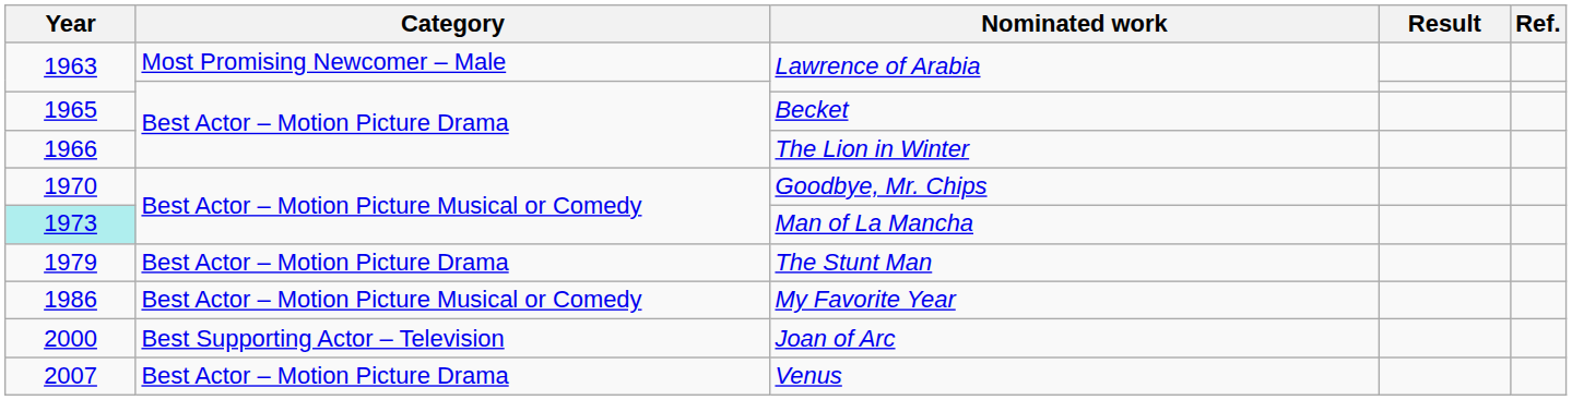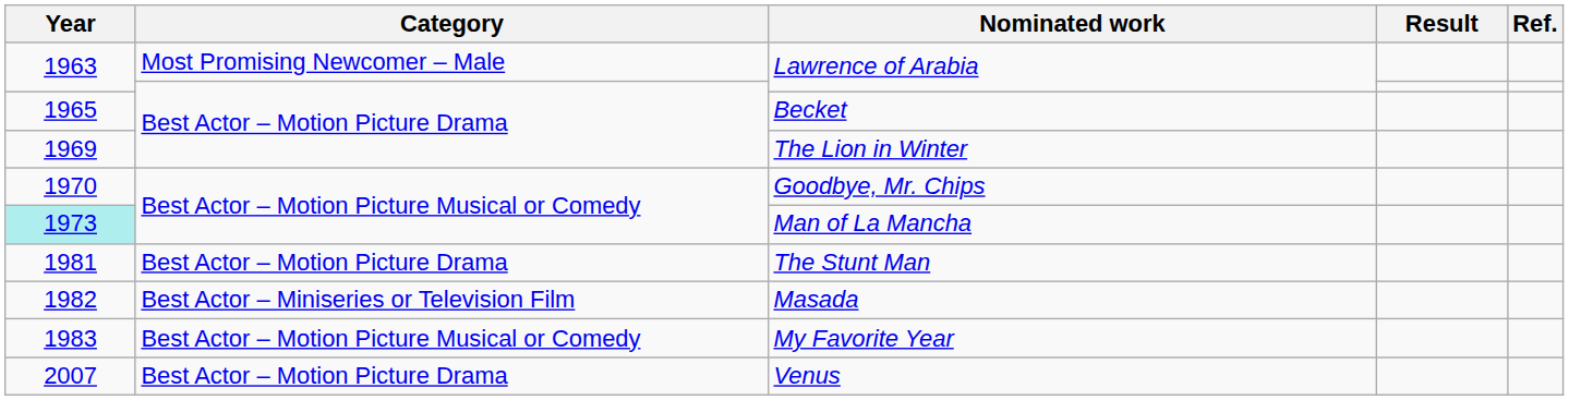 <table class=wikitable>
 <tr>
 <th scope="col" style="width:5em;">Year</th>
 <th scope="col" style="width:26em;">Category</th>
 <th scope="col" style="width:25em;">Nominated work</th>
 <th scope="col" style="width:5em;">Result</th>
 <th>Ref.</th>
 </tr>
 <tr>
 <td style="text-align:center;", rowspan="2"><a href='#'>1963</a></td>
 <td><a href='#'>Most Promising Newcomer – Male</a></td>
 <td rowspan="2"><em><a href='#'>Lawrence of Arabia</a></em></td>
 <td></td>
 <td style="text-align:center;"></td>
 </tr>
 <tr>
 <td rowspan="3"><a href='#'>Best Actor – Motion Picture Drama</a></td>
 <td></td>
 <td style="text-align:center;"></td>
 </tr>
 <tr>
 <td style="text-align:center;"><a href='#'>1965</a></td>
 <td><em><a href='#'>Becket</a></em></td>
 <td></td>
 <td style="text-align:center;"></td>
 </tr>
 <tr>
-<td style="text-align:center;"><a href='#'>1966</a></td>
+<td style="text-align:center;"><a href='#'>1969</a></td>
 <td><em><a href='#'>The Lion in Winter</a></em></td>
 <td></td>
 <td style="text-align:center;"></td>
 </tr>
 <tr>
 <td style="text-align:center;"><a href='#'>1970</a></td>
 <td rowspan="2"><a href='#'>Best Actor – Motion Picture Musical or Comedy</a></td>
 <td><em><a href='#'>Goodbye, Mr. Chips</a></em></td>
 <td></td>
 <td style="text-align:center;"></td>
 </tr>
 <tr>
 <td style="background: paleturquoise; text-align:center;"><a href='#'>1973</a></td>
 <td><em><a href='#'>Man of La Mancha</a></em></td>
 <td></td>
 <td style="text-align:center;"></td>
 </tr>
 <tr>
-<td style="text-align:center;"><a href='#'>1979</a></td>
+<td style="text-align:center;"><a href='#'>1981</a></td>
 <td><a href='#'>Best Actor – Motion Picture Drama</a></td>
 <td><em><a href='#'>The Stunt Man</a></em></td>
 <td></td>
 <td style="text-align:center;"></td>
 </tr>
 <tr>
-<td style="text-align:center;"><a href='#'>1986</a></td>
-<td><a href='#'>Best Actor – Motion Picture Musical or Comedy</a></td>
-<td><em><a href='#'>My Favorite Year</a></em></td>
+<td style="text-align:center;"><a href='#'>1982</a></td>
+<td><a href='#'>Best Actor – Miniseries or Television Film</a></td>
+<td><em><a href='#'>Masada</a></em></td>
 <td></td>
 <td style="text-align:center;"></td>
 </tr>
 <tr>
-<td style="text-align:center;"><a href='#'>2000</a></td>
-<td><a href='#'>Best Supporting Actor – Television</a></td>
-<td><em><a href='#'>Joan of Arc</a></em></td>
+<td style="text-align:center;"><a href='#'>1983</a></td>
+<td><a href='#'>Best Actor – Motion Picture Musical or Comedy</a></td>
+<td><em><a href='#'>My Favorite Year</a></em></td>
 <td></td>
 <td style="text-align:center;"></td>
 </tr>
 <tr>
 <td style="text-align:center;"><a href='#'>2007</a></td>
 <td><a href='#'>Best Actor – Motion Picture Drama</a></td>
 <td><em><a href='#'>Venus</a></em></td>
 <td></td>
 <td style="text-align:center;"></td>
 </tr>
 </table>
